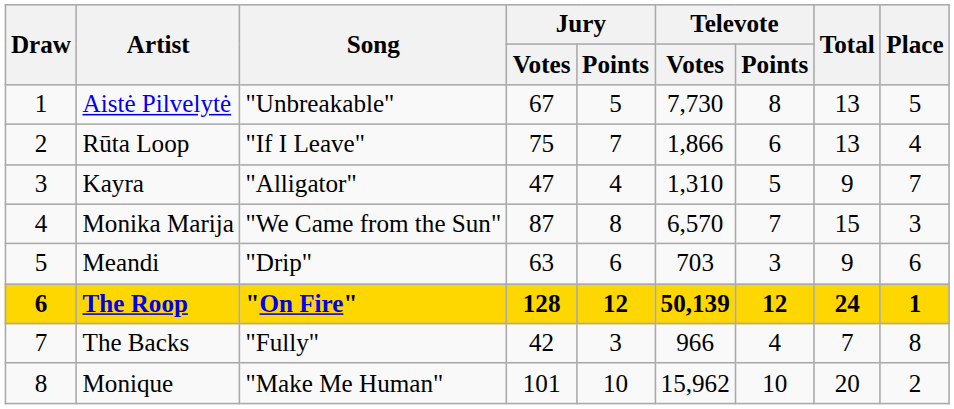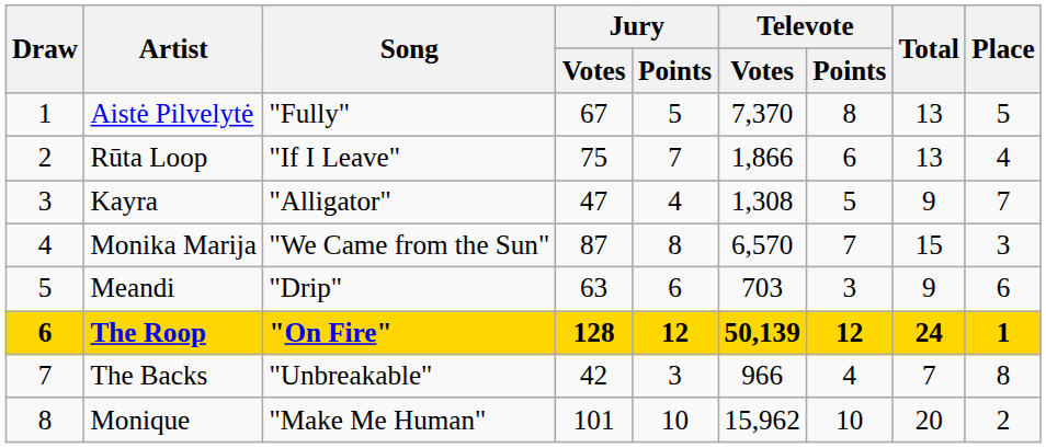 <table class="sortable wikitable" style="margin: 1em auto 1em auto; text-align:center">
 <tr>
 <th rowspan="2">Draw</th>
 <th rowspan="2">Artist</th>
 <th rowspan="2">Song</th>
 <th colspan="2">Jury</th>
 <th colspan="2">Televote</th>
 <th rowspan="2">Total</th>
 <th rowspan="2">Place</th>
 </tr>
 <tr>
 <th>Votes</th>
 <th>Points</th>
 <th>Votes</th>
 <th>Points</th>
 </tr>
 <tr>
 <td>1</td>
 <td align="left"><a href='#'>Aistė Pilvelytė</a></td>
-<td align="left">"Unbreakable"</td>
+<td align="left">"Fully"</td>
 <td>67</td>
 <td>5</td>
-<td>7,730</td>
+<td>7,370</td>
 <td>8</td>
 <td>13</td>
 <td>5</td>
 </tr>
 <tr>
 <td>2</td>
 <td align="left">Rūta Loop</td>
 <td align="left">"If I Leave"</td>
 <td>75</td>
 <td>7</td>
 <td>1,866</td>
 <td>6</td>
 <td>13</td>
 <td>4</td>
 </tr>
 <tr>
 <td>3</td>
 <td align="left">Kayra</td>
 <td align="left">"Alligator"</td>
 <td>47</td>
 <td>4</td>
-<td>1,310</td>
+<td>1,308</td>
 <td>5</td>
 <td>9</td>
 <td>7</td>
 </tr>
 <tr>
 <td>4</td>
 <td align="left">Monika Marija</td>
 <td align="left">"We Came from the Sun"</td>
 <td>87</td>
 <td>8</td>
 <td>6,570</td>
 <td>7</td>
 <td>15</td>
 <td>3</td>
 </tr>
 <tr>
 <td>5</td>
 <td align="left">Meandi</td>
 <td align="left">"Drip"</td>
 <td>63</td>
 <td>6</td>
 <td>703</td>
 <td>3</td>
 <td>9</td>
 <td>6</td>
 </tr>
 <tr style="background:gold; font-weight:bold;">
 <td>6</td>
 <td align="left" data-sort-value="Roop, The"><a href='#'>The Roop</a></td>
 <td align="left">"<a href='#'>On Fire</a>"</td>
 <td>128</td>
 <td>12</td>
 <td>50,139</td>
 <td>12</td>
 <td>24</td>
 <td>1</td>
 </tr>
 <tr>
 <td>7</td>
 <td align="left" data-sort-value="Backs, The">The Backs</td>
-<td align="left">"Fully"</td>
+<td align="left">"Unbreakable"</td>
 <td>42</td>
 <td>3</td>
 <td>966</td>
 <td>4</td>
 <td>7</td>
 <td>8</td>
 </tr>
 <tr>
 <td>8</td>
 <td align="left">Monique</td>
 <td align="left">"Make Me Human"</td>
 <td>101</td>
 <td>10</td>
 <td>15,962</td>
 <td>10</td>
 <td>20</td>
 <td>2</td>
 </tr>
 </table>
